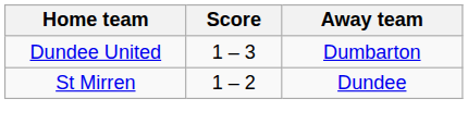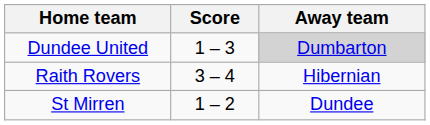 <table class="wikitable" style="text-align: center">
 <tr>
 <th width=140>Home team</th>
 <th width=70>Score</th>
 <th width=140>Away team</th>
 </tr>
 <tr>
 <td><a href='#'>Dundee United</a></td>
 <td>1 – 3</td>
-<td><a href='#'>Dumbarton</a></td>
+<td style="background: lightgrey;"><a href='#'>Dumbarton</a></td>
+</tr>
+<tr>
+<td><a href='#'>Raith Rovers</a></td>
+<td>3 – 4</td>
+<td><a href='#'>Hibernian</a></td>
 </tr>
 <tr>
 <td><a href='#'>St Mirren</a></td>
 <td>1 – 2</td>
 <td><a href='#'>Dundee</a></td>
 </tr>
 </table>
